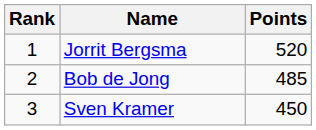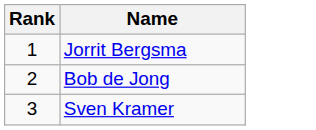 <table class="wikitable" border="1">
 <tr>
 <th width=30>Rank</th>
 <th width=150>Name</th>
-<th width=25>Points</th>
 </tr>
 <tr>
 <td align=center>1</td>
 <td> <a href='#'>Jorrit Bergsma</a></td>
-<td align=right>520</td>
 </tr>
 <tr>
 <td align=center>2</td>
 <td> <a href='#'>Bob de Jong</a></td>
-<td align=right>485</td>
 </tr>
 <tr>
 <td align=center>3</td>
 <td> <a href='#'>Sven Kramer</a></td>
-<td align=right>450</td>
 </tr>
 </table>
